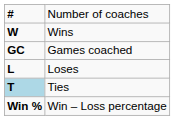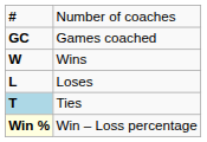 <table class="wikitable" style="font-size:90%;">
 <tr>
 <td><strong>#</strong></td>
 <td>Number of coaches</td>
 </tr>
 <tr>
+<td><strong>GC</strong></td>
+<td>Games coached</td>
+</tr>
+<tr>
 <td><strong>W</strong></td>
 <td>Wins</td>
-</tr>
-<tr>
-<td><strong>GC</strong></td>
-<td>Games coached</td>
 </tr>
 <tr>
 <td><strong>L</strong></td>
 <td>Loses</td>
 </tr>
 <tr>
 <td style="background: lightblue;"><strong>T</strong></td>
 <td>Ties</td>
 </tr>
 <tr>
-<td><strong>Win %</strong></td>
+<td style="background: lightyellow;"><strong>Win %</strong></td>
 <td>Win – Loss percentage</td>
 </tr>
 </table>
